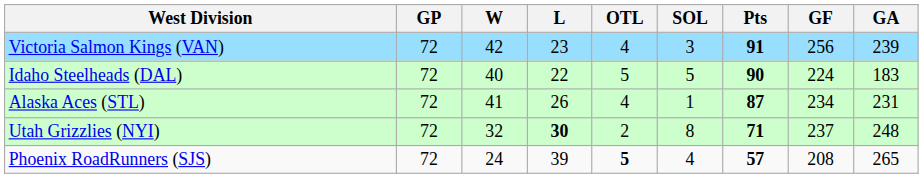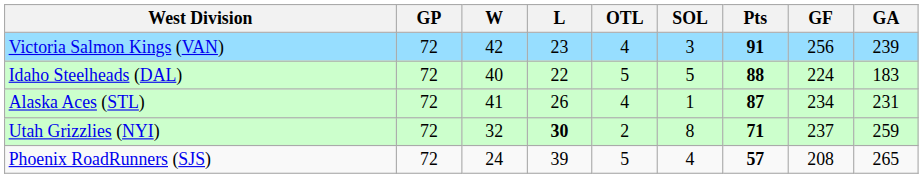 <table class="wikitable" style="text-align:center">
 <tr>
 <th bgcolor="#DDDDFF" width="30%">West Division</th>
 <th bgcolor="#DDDDFF" width="5%">GP</th>
 <th bgcolor="#DDDDFF" width="5%">W</th>
 <th bgcolor="#DDDDFF" width="5%">L</th>
 <th bgcolor="#DDDDFF" width="5%">OTL</th>
 <th bgcolor="#DDDDFF" width="5%">SOL</th>
 <th bgcolor="#DDDDFF" width="5%">Pts</th>
 <th bgcolor="#DDDDFF" width="5%">GF</th>
 <th bgcolor="#DDDDFF" width="5%">GA</th>
 </tr>
 <tr bgcolor="#97DEFF">
 <td align=left><a href='#'>Victoria Salmon Kings</a> (<a href='#'>VAN</a>)</td>
 <td>72</td>
 <td>42</td>
 <td>23</td>
 <td>4</td>
 <td>3</td>
 <td><strong>91</strong></td>
 <td>256</td>
 <td>239</td>
 </tr>
 <tr bgcolor="#ccffcc">
 <td align=left><a href='#'>Idaho Steelheads</a> (<a href='#'>DAL</a>)</td>
 <td>72</td>
 <td>40</td>
 <td>22</td>
 <td>5</td>
 <td>5</td>
-<td><strong>90</strong></td>
+<td><strong>88</strong></td>
 <td>224</td>
 <td>183</td>
 </tr>
 <tr bgcolor="#ccffcc">
 <td align=left><a href='#'>Alaska Aces</a> (<a href='#'>STL</a>)</td>
 <td>72</td>
 <td>41</td>
 <td>26</td>
 <td>4</td>
 <td>1</td>
 <td><strong>87</strong></td>
 <td>234</td>
 <td>231</td>
 </tr>
 <tr bgcolor="#ccffcc">
 <td align=left><a href='#'>Utah Grizzlies</a> (<a href='#'>NYI</a>)</td>
 <td>72</td>
 <td>32</td>
 <td><strong>30</strong></td>
 <td>2</td>
 <td>8</td>
 <td><strong>71</strong></td>
 <td>237</td>
-<td>248</td>
+<td>259</td>
 </tr>
 <tr>
 <td align=left><a href='#'>Phoenix RoadRunners</a> (<a href='#'>SJS</a>)</td>
 <td>72</td>
 <td>24</td>
 <td>39</td>
-<td><strong>5</strong></td>
+<td>5</td>
 <td>4</td>
 <td><strong>57</strong></td>
 <td>208</td>
 <td>265</td>
 </tr>
 </table>
